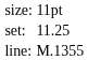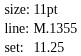 <table style="margin-left:40px;">
 <tr>
 <td>size:</td>
 <td>11pt</td>
 </tr>
 <tr>
+<td>line:</td>
+<td>M.1355</td>
+</tr>
+<tr>
 <td>set:</td>
 <td>11.25</td>
 </tr>
-<tr>
-<td>line:</td>
-<td>M.1355</td>
-</tr>
 </table>
